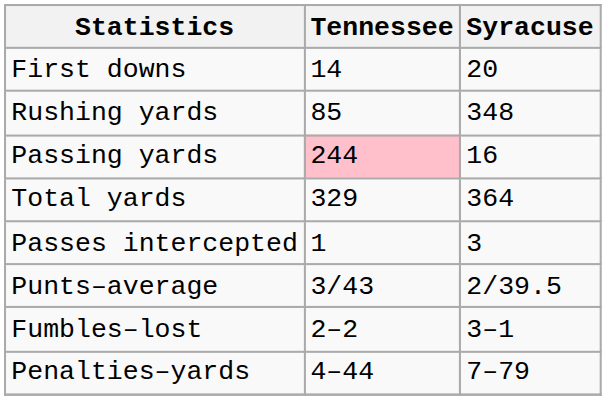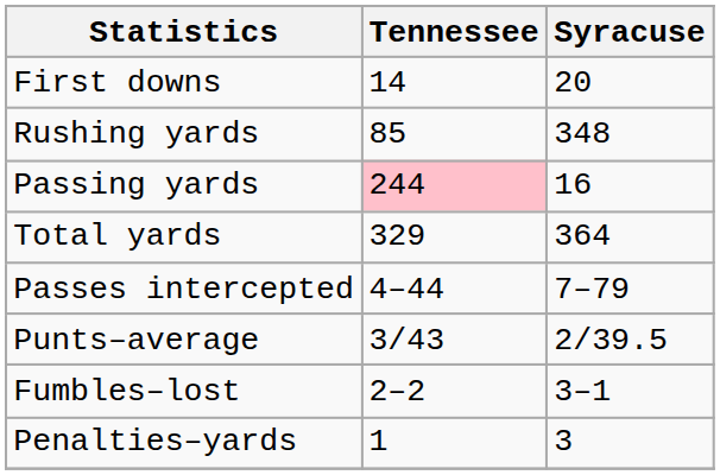 <table class="wikitable">
 <tr>
 <th>Statistics</th>
 <th>Tennessee</th>
 <th>Syracuse</th>
 </tr>
 <tr>
 <td>First downs</td>
 <td>14</td>
 <td>20</td>
 </tr>
 <tr>
 <td>Rushing yards</td>
 <td>85</td>
 <td>348</td>
 </tr>
 <tr>
 <td>Passing yards</td>
 <td style="background: pink;">244</td>
 <td>16</td>
 </tr>
 <tr>
 <td>Total yards</td>
 <td>329</td>
 <td>364</td>
 </tr>
 <tr>
 <td>Passes intercepted</td>
-<td>1</td>
-<td>3</td>
+<td>4–44</td>
+<td>7–79</td>
 </tr>
 <tr>
 <td>Punts–average</td>
 <td>3/43</td>
 <td>2/39.5</td>
 </tr>
 <tr>
 <td>Fumbles–lost</td>
 <td>2–2</td>
 <td>3–1</td>
 </tr>
 <tr>
 <td>Penalties–yards</td>
-<td>4–44</td>
-<td>7–79</td>
+<td>1</td>
+<td>3</td>
 </tr>
 <tr>
 </tr>
 </table>
